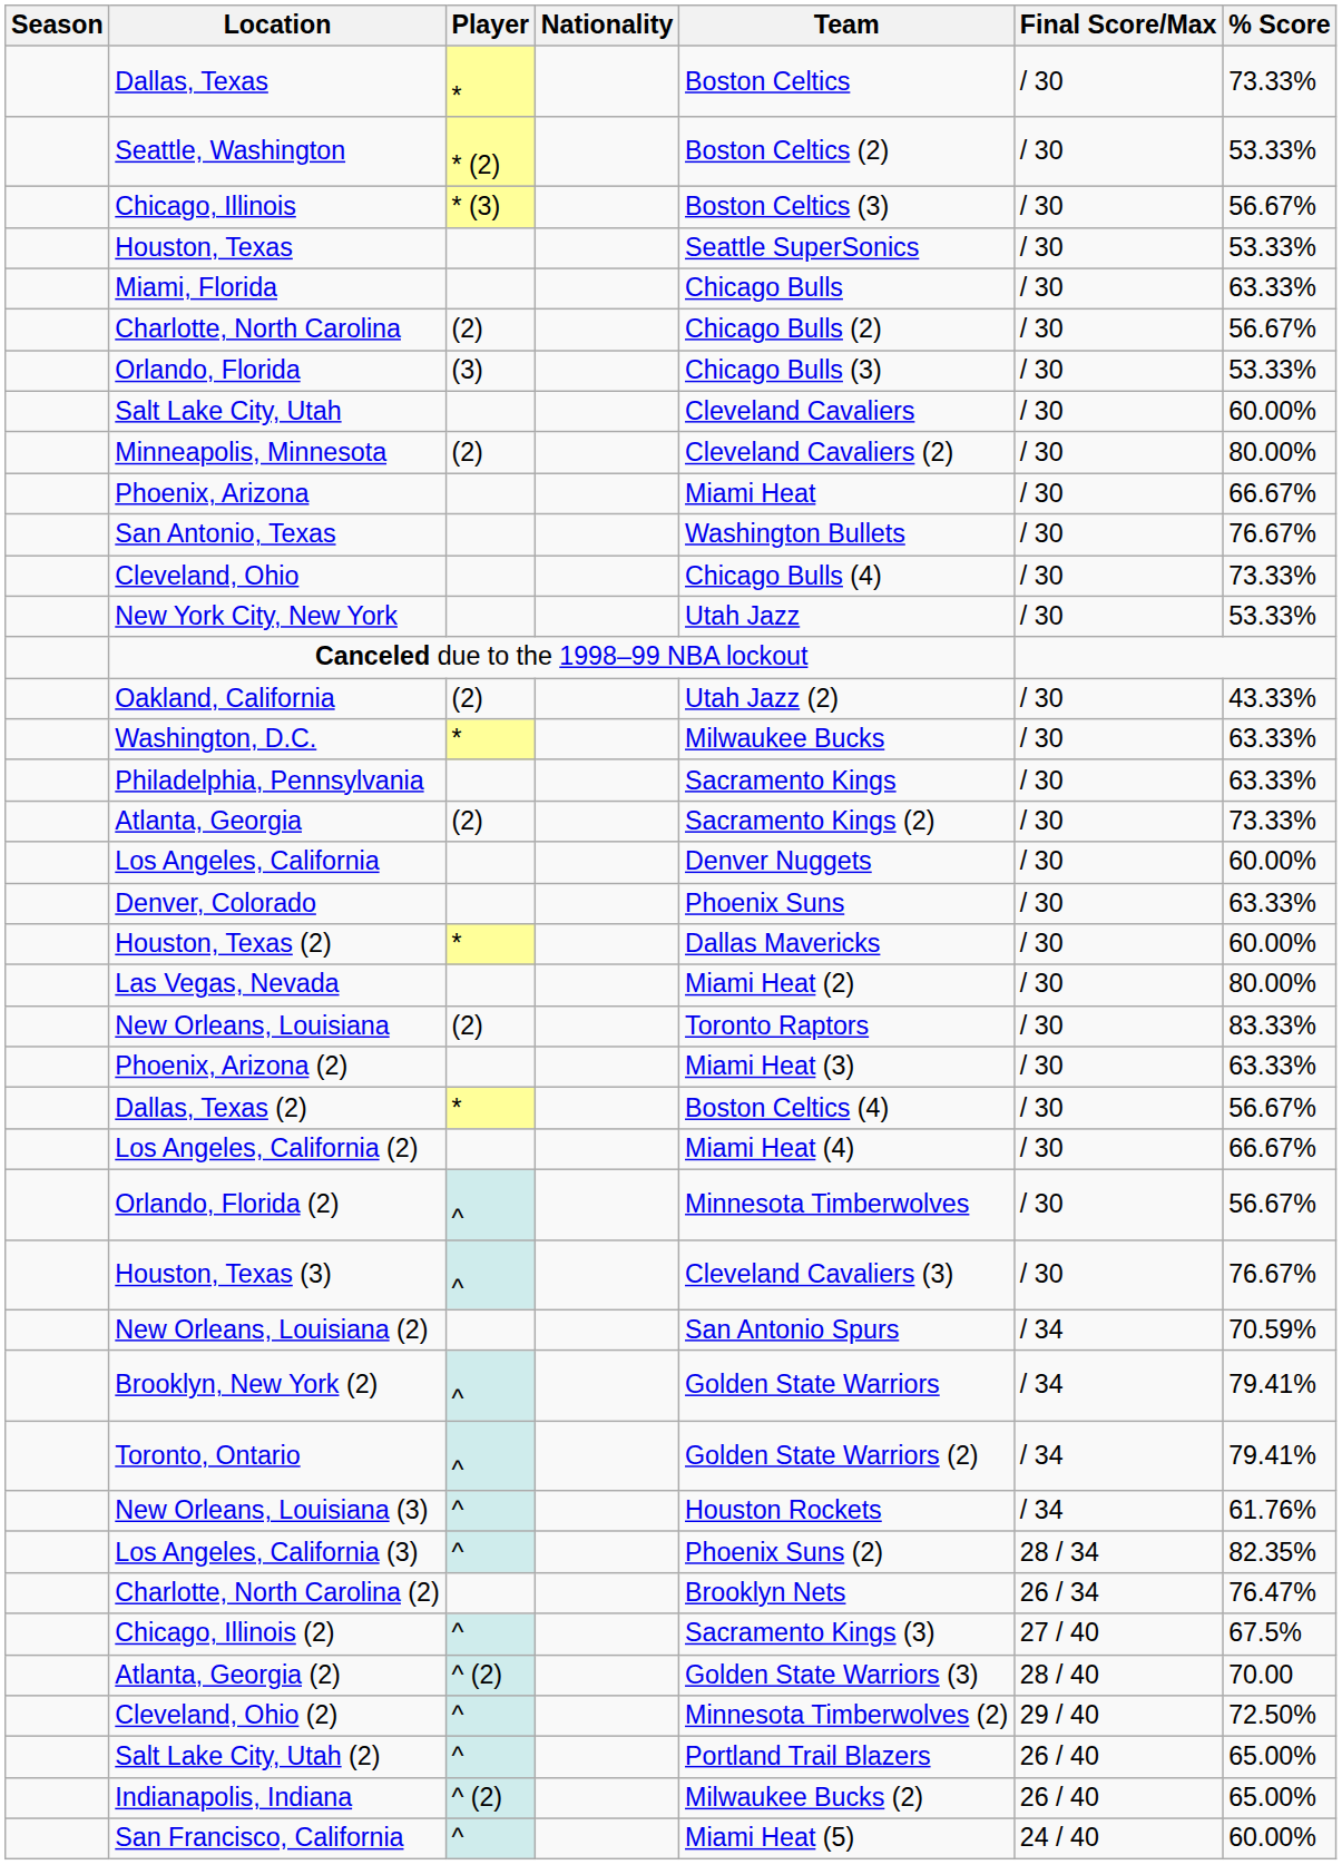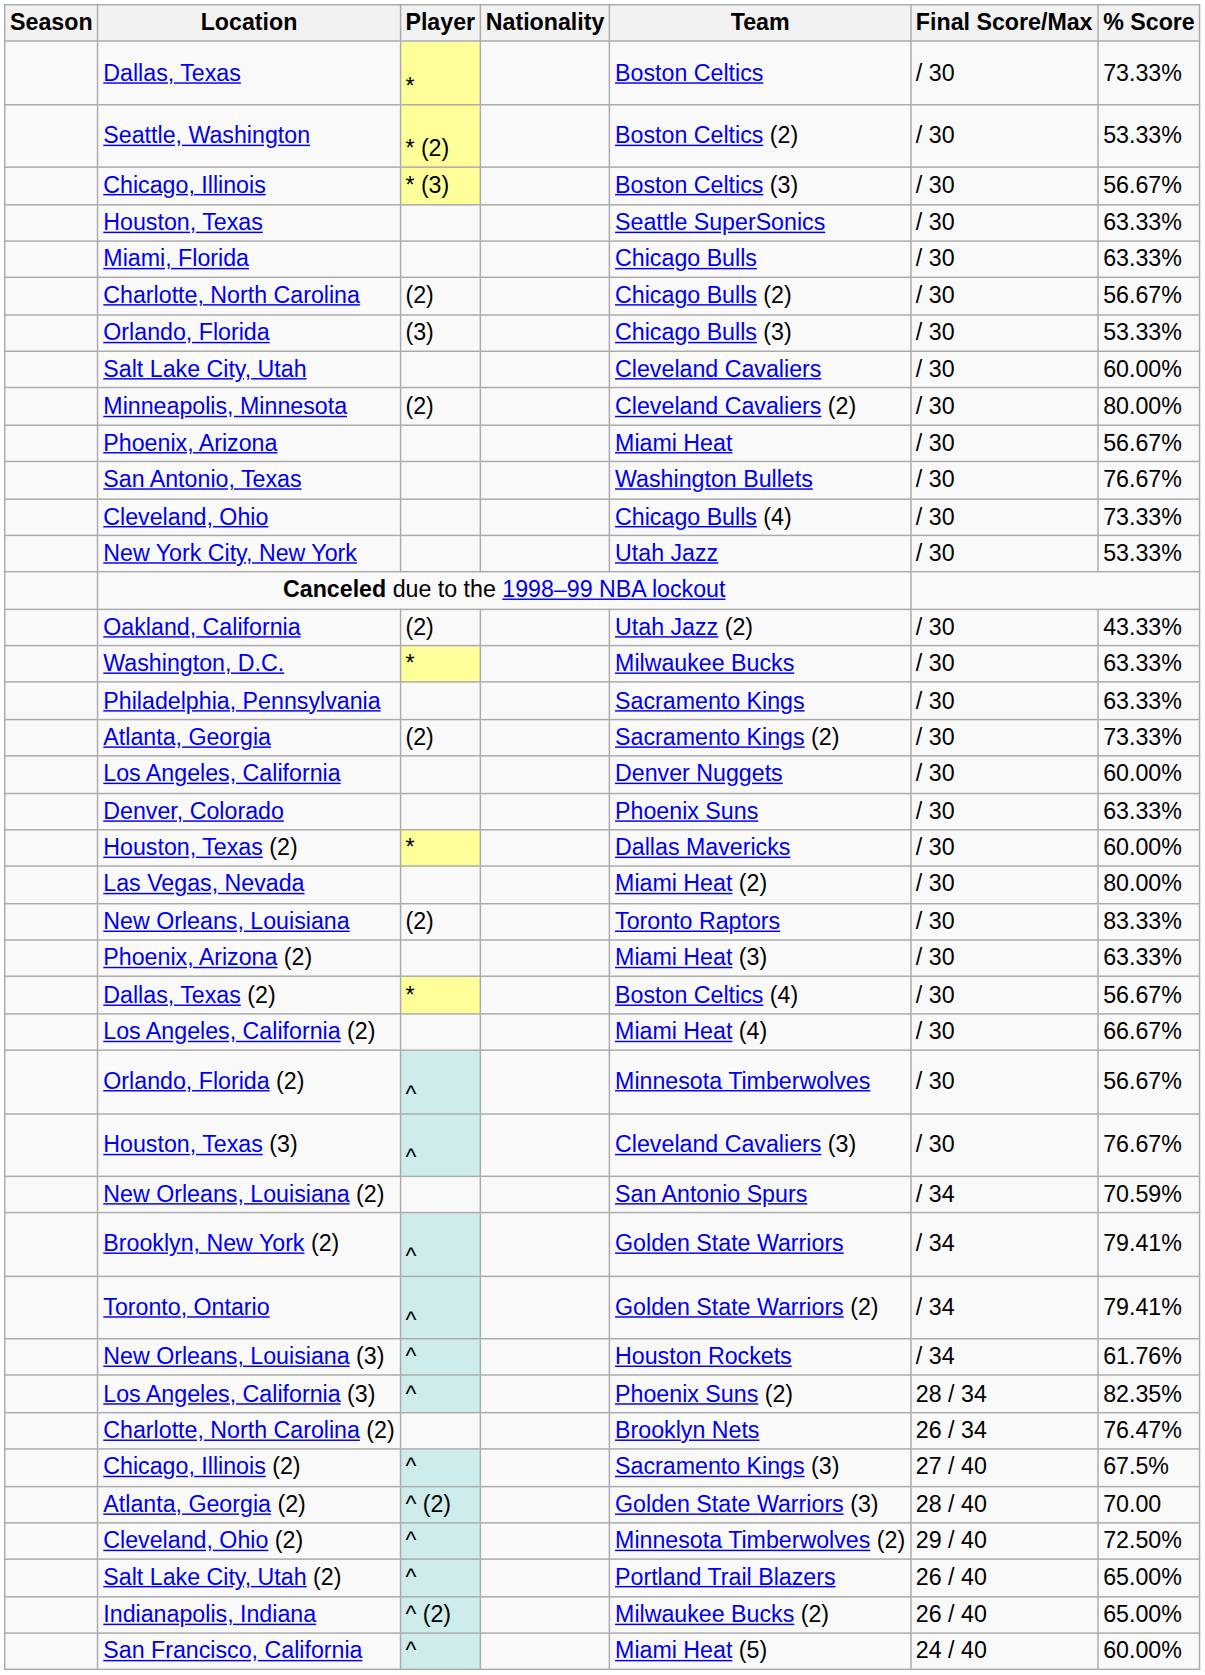 <table class="wikitable sortable">
 <tr>
 <th>Season</th>
 <th>Location</th>
 <th>Player</th>
 <th>Nationality</th>
 <th>Team</th>
 <th>Final Score/Max</th>
 <th>% Score</th>
 </tr>
 <tr>
 <td></td>
 <td><a href='#'>Dallas, Texas</a></td>
 <td bgcolor="#FFFF99"><br>*</td>
 <td></td>
 <td><a href='#'>Boston Celtics</a></td>
 <td> / 30</td>
 <td>73.33%</td>
 </tr>
 <tr>
 <td></td>
 <td><a href='#'>Seattle, Washington</a></td>
 <td bgcolor="#FFFF99"><br>* (2)</td>
 <td></td>
 <td><a href='#'>Boston Celtics</a> (2)</td>
 <td> / 30</td>
 <td>53.33%</td>
 </tr>
 <tr>
 <td></td>
 <td><a href='#'>Chicago, Illinois</a></td>
 <td bgcolor="#FFFF99">* (3)</td>
 <td></td>
 <td><a href='#'>Boston Celtics</a> (3)</td>
 <td> / 30</td>
 <td>56.67%</td>
 </tr>
 <tr>
 <td></td>
 <td><a href='#'>Houston, Texas</a></td>
 <td></td>
 <td></td>
 <td><a href='#'>Seattle SuperSonics</a></td>
 <td> / 30</td>
-<td>53.33%</td>
+<td>63.33%</td>
 </tr>
 <tr>
 <td></td>
 <td><a href='#'>Miami, Florida</a></td>
 <td></td>
 <td></td>
 <td><a href='#'>Chicago Bulls</a></td>
 <td> / 30</td>
 <td>63.33%</td>
 </tr>
 <tr>
 <td></td>
 <td><a href='#'>Charlotte, North Carolina</a></td>
 <td> (2)</td>
 <td></td>
 <td><a href='#'>Chicago Bulls</a> (2)</td>
 <td> / 30</td>
 <td>56.67%</td>
 </tr>
 <tr>
 <td></td>
 <td><a href='#'>Orlando, Florida</a></td>
 <td> (3)</td>
 <td></td>
 <td><a href='#'>Chicago Bulls</a> (3)</td>
 <td> / 30</td>
 <td>53.33%</td>
 </tr>
 <tr>
 <td></td>
 <td><a href='#'>Salt Lake City, Utah</a></td>
 <td></td>
 <td></td>
 <td><a href='#'>Cleveland Cavaliers</a></td>
 <td> / 30</td>
 <td>60.00%</td>
 </tr>
 <tr>
 <td></td>
 <td><a href='#'>Minneapolis, Minnesota</a></td>
 <td> (2)</td>
 <td></td>
 <td><a href='#'>Cleveland Cavaliers</a> (2)</td>
 <td> / 30</td>
 <td>80.00%</td>
 </tr>
 <tr>
 <td></td>
 <td><a href='#'>Phoenix, Arizona</a></td>
 <td></td>
 <td></td>
 <td><a href='#'>Miami Heat</a></td>
 <td> / 30</td>
-<td>66.67%</td>
+<td>56.67%</td>
 </tr>
 <tr>
 <td></td>
 <td><a href='#'>San Antonio, Texas</a></td>
 <td></td>
 <td></td>
 <td><a href='#'>Washington Bullets</a></td>
 <td> / 30</td>
 <td>76.67%</td>
 </tr>
 <tr>
 <td></td>
 <td><a href='#'>Cleveland, Ohio</a></td>
 <td></td>
 <td></td>
 <td><a href='#'>Chicago Bulls</a> (4)</td>
 <td> / 30</td>
 <td>73.33%</td>
 </tr>
 <tr>
 <td></td>
 <td><a href='#'>New York City, New York</a></td>
 <td></td>
 <td></td>
 <td><a href='#'>Utah Jazz</a></td>
 <td> / 30</td>
 <td>53.33%</td>
 </tr>
 <tr>
 <td></td>
 <td align=center colspan=4><strong>Canceled</strong> due to the <a href='#'>1998–99 NBA lockout</a></td>
 </tr>
 <tr>
 <td></td>
 <td><a href='#'>Oakland, California</a></td>
 <td> (2)</td>
 <td></td>
 <td><a href='#'>Utah Jazz</a> (2)</td>
 <td> / 30</td>
 <td>43.33%</td>
 </tr>
 <tr>
 <td></td>
 <td><a href='#'>Washington, D.C.</a></td>
 <td bgcolor="#FFFF99">*</td>
 <td></td>
 <td><a href='#'>Milwaukee Bucks</a></td>
 <td> / 30</td>
 <td>63.33%</td>
 </tr>
 <tr>
 <td></td>
 <td><a href='#'>Philadelphia, Pennsylvania</a></td>
 <td></td>
 <td></td>
 <td><a href='#'>Sacramento Kings</a></td>
 <td> / 30</td>
 <td>63.33%</td>
 </tr>
 <tr>
 <td></td>
 <td><a href='#'>Atlanta, Georgia</a></td>
 <td> (2)</td>
 <td></td>
 <td><a href='#'>Sacramento Kings</a> (2)</td>
 <td> / 30</td>
 <td>73.33%</td>
 </tr>
 <tr>
 <td></td>
 <td><a href='#'>Los Angeles, California</a></td>
 <td></td>
 <td></td>
 <td><a href='#'>Denver Nuggets</a></td>
 <td> / 30</td>
 <td>60.00%</td>
 </tr>
 <tr>
 <td></td>
 <td><a href='#'>Denver, Colorado</a></td>
 <td></td>
 <td></td>
 <td><a href='#'>Phoenix Suns</a></td>
 <td> / 30</td>
 <td>63.33%</td>
 </tr>
 <tr>
 <td></td>
 <td><a href='#'>Houston, Texas</a> (2)</td>
 <td bgcolor="#FFFF99">*</td>
 <td></td>
 <td><a href='#'>Dallas Mavericks</a></td>
 <td> / 30</td>
 <td>60.00%</td>
 </tr>
 <tr>
 <td></td>
 <td><a href='#'>Las Vegas, Nevada</a></td>
 <td></td>
 <td></td>
 <td><a href='#'>Miami Heat</a> (2)</td>
 <td> / 30</td>
 <td>80.00%</td>
 </tr>
 <tr>
 <td></td>
 <td><a href='#'>New Orleans, Louisiana</a></td>
 <td> (2)</td>
 <td></td>
 <td><a href='#'>Toronto Raptors</a></td>
 <td> / 30</td>
 <td>83.33%</td>
 </tr>
 <tr>
 <td></td>
 <td><a href='#'>Phoenix, Arizona</a> (2)</td>
 <td></td>
 <td></td>
 <td><a href='#'>Miami Heat</a> (3)</td>
 <td> / 30</td>
 <td>63.33%</td>
 </tr>
 <tr>
 <td></td>
 <td><a href='#'>Dallas, Texas</a> (2)</td>
 <td bgcolor="#FFFF99">*</td>
 <td></td>
 <td><a href='#'>Boston Celtics</a> (4)</td>
 <td> / 30</td>
 <td>56.67%</td>
 </tr>
 <tr>
 <td></td>
 <td><a href='#'>Los Angeles, California</a> (2)</td>
 <td></td>
 <td></td>
 <td><a href='#'>Miami Heat</a> (4)</td>
 <td> / 30</td>
 <td>66.67%</td>
 </tr>
 <tr>
 <td></td>
 <td><a href='#'>Orlando, Florida</a> (2)</td>
 <td bgcolor="#CFECEC"><br>^</td>
 <td></td>
 <td><a href='#'>Minnesota Timberwolves</a></td>
 <td> / 30</td>
 <td>56.67%</td>
 </tr>
 <tr>
 <td></td>
 <td><a href='#'>Houston, Texas</a> (3)</td>
 <td bgcolor="#CFECEC"><br>^</td>
 <td></td>
 <td><a href='#'>Cleveland Cavaliers</a> (3)</td>
 <td> / 30</td>
 <td>76.67%</td>
 </tr>
 <tr>
 <td></td>
 <td><a href='#'>New Orleans, Louisiana</a> (2)</td>
 <td></td>
 <td></td>
 <td><a href='#'>San Antonio Spurs</a></td>
 <td> / 34</td>
 <td>70.59%</td>
 </tr>
 <tr>
 <td></td>
 <td><a href='#'>Brooklyn, New York</a> (2)</td>
 <td bgcolor="#CFECEC"><br>^</td>
 <td></td>
 <td><a href='#'>Golden State Warriors</a></td>
 <td> / 34</td>
 <td>79.41%</td>
 </tr>
 <tr>
 <td></td>
 <td><a href='#'>Toronto, Ontario</a></td>
 <td bgcolor="#CFECEC"><br>^</td>
 <td></td>
 <td><a href='#'>Golden State Warriors</a> (2)</td>
 <td> / 34</td>
 <td>79.41%</td>
 </tr>
 <tr>
 <td></td>
 <td><a href='#'>New Orleans, Louisiana</a> (3)</td>
 <td bgcolor="#CFECEC">^</td>
 <td></td>
 <td><a href='#'>Houston Rockets</a></td>
 <td> / 34</td>
 <td>61.76%</td>
 </tr>
 <tr>
 <td></td>
 <td><a href='#'>Los Angeles, California</a> (3)</td>
 <td bgcolor="#CFECEC">^</td>
 <td></td>
 <td><a href='#'>Phoenix Suns</a> (2)</td>
 <td>28 / 34</td>
 <td>82.35%</td>
 </tr>
 <tr>
 <td></td>
 <td><a href='#'>Charlotte, North Carolina</a> (2)</td>
 <td></td>
 <td></td>
 <td><a href='#'>Brooklyn Nets</a></td>
 <td>26 / 34</td>
 <td>76.47%</td>
 </tr>
 <tr>
 <td></td>
 <td><a href='#'>Chicago, Illinois</a> (2)</td>
 <td bgcolor="#CFECEC">^</td>
 <td></td>
 <td><a href='#'>Sacramento Kings</a> (3)</td>
 <td>27 / 40</td>
 <td>67.5%</td>
 </tr>
 <tr>
 <td></td>
 <td><a href='#'>Atlanta, Georgia</a> (2)</td>
 <td bgcolor="#CFECEC">^ (2)</td>
 <td></td>
 <td><a href='#'>Golden State Warriors</a> (3)</td>
 <td>28 / 40</td>
 <td>70.00</td>
 </tr>
 <tr>
 <td></td>
 <td><a href='#'>Cleveland, Ohio</a> (2)</td>
 <td bgcolor="#CFECEC">^</td>
 <td></td>
 <td><a href='#'>Minnesota Timberwolves</a> (2)</td>
 <td>29 / 40</td>
 <td>72.50%</td>
 </tr>
 <tr>
 <td></td>
 <td><a href='#'>Salt Lake City, Utah</a> (2)</td>
 <td bgcolor="#CFECEC">^</td>
 <td></td>
 <td><a href='#'>Portland Trail Blazers</a></td>
 <td>26 / 40</td>
 <td>65.00%</td>
 </tr>
 <tr>
 <td></td>
 <td><a href='#'>Indianapolis, Indiana</a></td>
 <td bgcolor="#CFECEC">^ (2)</td>
 <td></td>
 <td><a href='#'>Milwaukee Bucks</a> (2)</td>
 <td>26 / 40</td>
 <td>65.00%</td>
 </tr>
 <tr>
 <td></td>
 <td><a href='#'>San Francisco, California</a></td>
 <td bgcolor="#CFECEC">^</td>
 <td></td>
 <td><a href='#'>Miami Heat</a> (5)</td>
 <td>24 / 40</td>
 <td>60.00%</td>
 </tr>
 </table>
